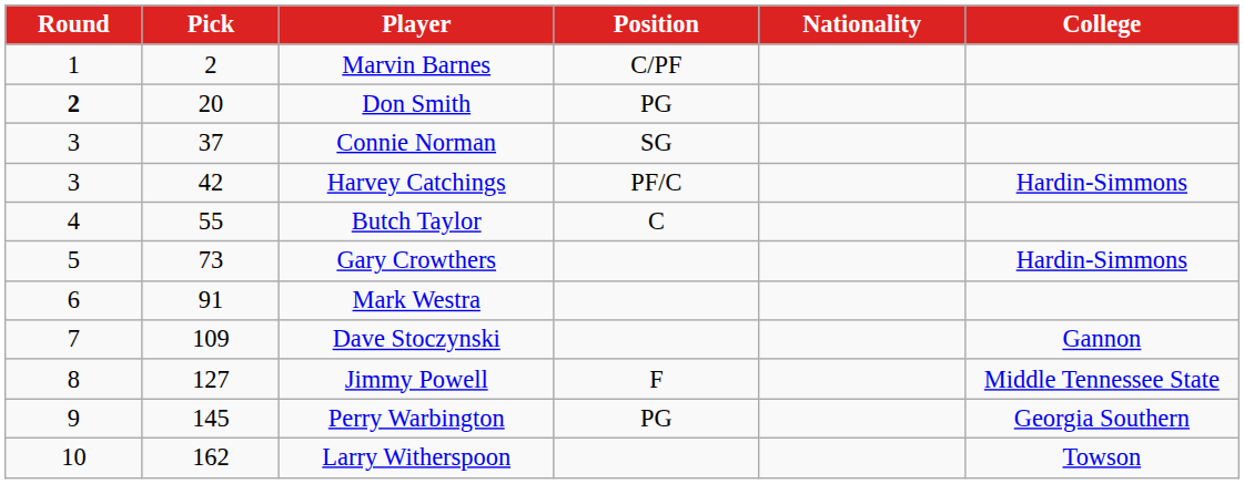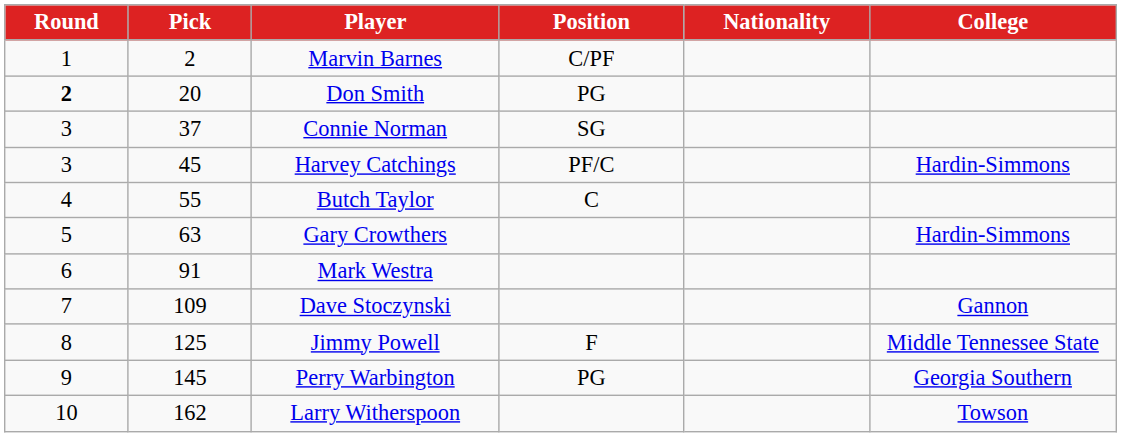 <table class="wikitable sortable sortable">
 <tr>
 <th style="background:#d22; color:#FFFFFF" width="10%">Round</th>
 <th style="background:#d22; color:#FFFFFF" width="10%">Pick</th>
 <th style="background:#d22; color:#FFFFFF" width="20%">Player</th>
 <th style="background:#d22; color:#FFFFFF" width="15%">Position</th>
 <th style="background:#d22; color:#FFFFFF" width="15%">Nationality</th>
 <th style="background:#d22; color:#FFFFFF" width="20%">College</th>
 </tr>
 <tr style="text-align: center">
 <td>1</td>
 <td>2</td>
 <td><a href='#'>Marvin Barnes</a></td>
 <td>C/PF</td>
 <td></td>
 <td></td>
 </tr>
 <tr style="text-align: center">
 <td><strong>2</strong></td>
 <td>20</td>
 <td><a href='#'>Don Smith</a></td>
 <td>PG</td>
 <td></td>
 <td></td>
 </tr>
 <tr style="text-align: center">
 <td>3</td>
 <td>37</td>
 <td><a href='#'>Connie Norman</a></td>
 <td>SG</td>
 <td></td>
 <td></td>
 </tr>
 <tr style="text-align: center">
 <td>3</td>
-<td>42</td>
+<td>45</td>
 <td><a href='#'>Harvey Catchings</a></td>
 <td>PF/C</td>
 <td></td>
 <td><a href='#'>Hardin-Simmons</a></td>
 </tr>
 <tr style="text-align: center">
 <td>4</td>
 <td>55</td>
 <td><a href='#'>Butch Taylor</a></td>
 <td>C</td>
 <td></td>
 <td></td>
 </tr>
 <tr style="text-align: center">
 <td>5</td>
-<td>73</td>
+<td>63</td>
 <td><a href='#'>Gary Crowthers</a></td>
 <td></td>
 <td></td>
 <td><a href='#'>Hardin-Simmons</a></td>
 </tr>
 <tr style="text-align: center">
 <td>6</td>
 <td>91</td>
 <td><a href='#'>Mark Westra</a></td>
 <td></td>
 <td></td>
 <td></td>
 </tr>
 <tr style="text-align: center">
 <td>7</td>
 <td>109</td>
 <td><a href='#'>Dave Stoczynski</a></td>
 <td></td>
 <td></td>
 <td><a href='#'>Gannon</a></td>
 </tr>
 <tr style="text-align: center">
 <td>8</td>
-<td>127</td>
+<td>125</td>
 <td><a href='#'>Jimmy Powell</a></td>
 <td>F</td>
 <td></td>
 <td><a href='#'>Middle Tennessee State</a></td>
 </tr>
 <tr style="text-align: center">
 <td>9</td>
 <td>145</td>
 <td><a href='#'>Perry Warbington</a></td>
 <td>PG</td>
 <td></td>
 <td><a href='#'>Georgia Southern</a></td>
 </tr>
 <tr style="text-align: center">
 <td>10</td>
 <td>162</td>
 <td><a href='#'>Larry Witherspoon</a></td>
 <td></td>
 <td></td>
 <td><a href='#'>Towson</a></td>
 </tr>
 </table>
